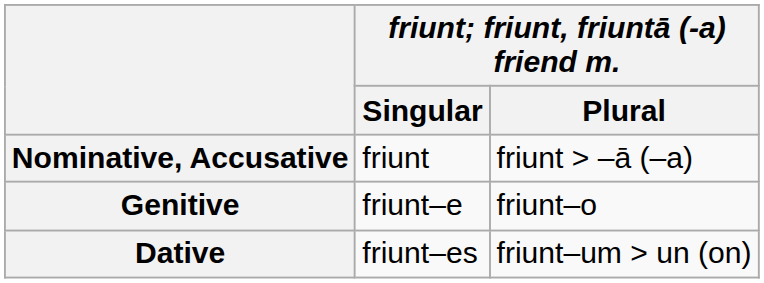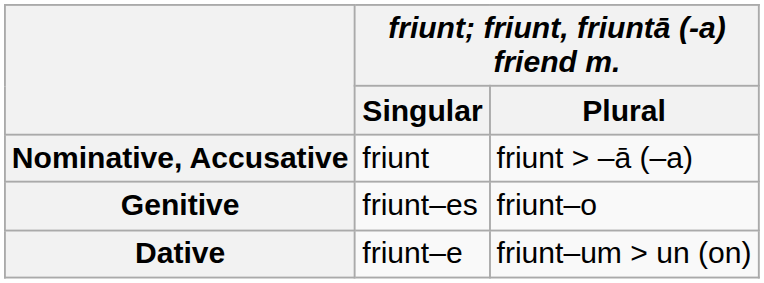 <table class="wikitable">
 <tr>
 <th rowspan="2"></th>
 <th colspan="3"><strong><em>friunt; friunt, friuntā (-a)<em><br> friend m.<strong></th>
 </tr>
 <tr>
 <th></strong>Singular<strong></th>
 <th colspan="2"></strong>Plural<strong></th>
 </tr>
 <tr>
 <th></strong>Nominative, Accusative<strong></th>
 <td>friunt</td>
 <td colspan="2">friunt </strong>> –ā (–a)<strong></td>
 </tr>
 <tr>
 <th></strong>Genitive<strong></th>
-<td>friunt</strong>–e<strong></td>
+<td>friunt</strong>–es<strong></td>
 <td colspan="2">friunt</strong>–o<strong></td>
 </tr>
 <tr>
 <th></strong>Dative<strong></th>
-<td>friunt</strong>–es<strong></td>
+<td>friunt</strong>–e<strong></td>
 <td colspan="2">friunt</strong>–um > un (on)<strong></td>
 </tr>
 </table>
